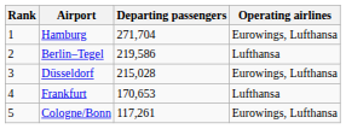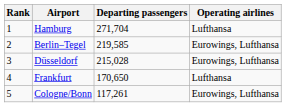 <table class="wikitable" style="font-size: 95%" width= align=right>
 <tr>
 <th>Rank</th>
 <th>Airport</th>
 <th>Departing passengers</th>
 <th>Operating airlines</th>
 </tr>
 <tr>
 <td>1</td>
 <td><a href='#'>Hamburg</a></td>
 <td>271,704</td>
-<td>Eurowings, Lufthansa</td>
+<td>Lufthansa</td>
 </tr>
 <tr>
 <td>2</td>
 <td><a href='#'>Berlin–Tegel</a></td>
-<td>219,586</td>
-<td>Lufthansa</td>
+<td>219,585</td>
+<td>Eurowings, Lufthansa</td>
 </tr>
 <tr>
 <td>3</td>
 <td><a href='#'>Düsseldorf</a></td>
 <td>215,028</td>
 <td>Eurowings, Lufthansa</td>
 </tr>
 <tr>
 <td>4</td>
 <td><a href='#'>Frankfurt</a></td>
-<td>170,653</td>
+<td>170,650</td>
 <td>Lufthansa</td>
 </tr>
 <tr>
 <td>5</td>
 <td><a href='#'>Cologne/Bonn</a></td>
 <td>117,261</td>
 <td>Eurowings, Lufthansa</td>
 </tr>
 </table>
